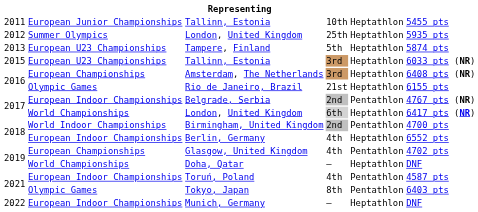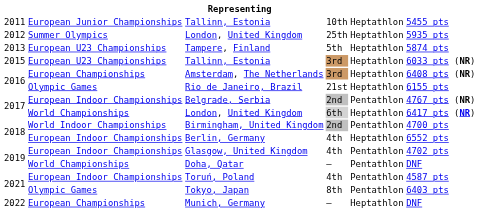 <table>
 <tr>
 <th colspan="6">Representing </th>
 </tr>
 <tr>
 <td>2011</td>
 <td><a href='#'>European Junior Championships</a></td>
 <td><a href='#'>Tallinn, Estonia</a></td>
 <td>10th</td>
 <td>Heptathlon</td>
 <td><a href='#'>5455 pts</a></td>
 </tr>
 <tr>
 <td>2012</td>
 <td><a href='#'>Summer Olympics</a></td>
 <td><a href='#'>London</a>, <a href='#'>United Kingdom</a></td>
 <td>25th</td>
 <td>Heptathlon</td>
 <td><a href='#'>5935 pts</a></td>
 </tr>
 <tr>
 <td>2013</td>
 <td><a href='#'>European U23 Championships</a></td>
 <td><a href='#'>Tampere</a>, <a href='#'>Finland</a></td>
 <td>5th</td>
 <td>Heptathlon</td>
 <td><a href='#'>5874 pts</a></td>
 </tr>
 <tr>
 <td>2015</td>
 <td><a href='#'>European U23 Championships</a></td>
 <td><a href='#'>Tallinn, Estonia</a></td>
 <td bgcolor=cc9966>3rd</td>
 <td>Heptathlon</td>
 <td><a href='#'>6033 pts</a> (<strong>NR</strong>)</td>
 </tr>
 <tr>
 <td rowspan=2>2016</td>
 <td><a href='#'>European Championships</a></td>
 <td><a href='#'>Amsterdam</a>, <a href='#'>The Netherlands</a></td>
 <td bgcolor=cc9966>3rd</td>
 <td>Heptathlon</td>
 <td><a href='#'>6408 pts</a> (<strong>NR</strong>)</td>
 </tr>
 <tr>
 <td><a href='#'>Olympic Games</a></td>
 <td><a href='#'>Rio de Janeiro, Brazil</a></td>
 <td>21st</td>
 <td>Heptathlon</td>
 <td><a href='#'>6155 pts</a></td>
 </tr>
 <tr>
 <td rowspan=2>2017</td>
 <td><a href='#'>European Indoor Championships</a></td>
 <td><a href='#'>Belgrade, Serbia</a></td>
 <td bgcolor=silver>2nd</td>
 <td>Pentathlon</td>
 <td><a href='#'>4767 pts</a> (<strong>NR</strong>)</td>
 </tr>
 <tr>
 <td><a href='#'>World Championships</a></td>
 <td><a href='#'>London</a>, <a href='#'>United Kingdom</a></td>
 <td style="background: lightgrey;">6th</td>
 <td>Heptathlon</td>
 <td><a href='#'>6417 pts</a> (<strong><a href='#'>NR</a></strong>)</td>
 </tr>
 <tr>
 <td rowspan=2>2018</td>
 <td><a href='#'>World Indoor Championships</a></td>
 <td><a href='#'>Birmingham, United Kingdom</a></td>
 <td bgcolor=silver>2nd</td>
 <td>Pentathlon</td>
 <td><a href='#'>4700 pts</a></td>
 </tr>
 <tr>
 <td><a href='#'>European Indoor Championships</a></td>
 <td><a href='#'>Berlin, Germany</a></td>
 <td>4th</td>
 <td>Heptathlon</td>
 <td><a href='#'>6552 pts</a></td>
 </tr>
 <tr>
 <td rowspan=2>2019</td>
-<td><a href='#'>European Championships</a></td>
+<td><a href='#'>European Indoor Championships</a></td>
 <td><a href='#'>Glasgow, United Kingdom</a></td>
 <td>4th</td>
 <td>Pentathlon</td>
 <td><a href='#'>4702 pts</a></td>
 </tr>
 <tr>
 <td><a href='#'>World Championships</a></td>
 <td><a href='#'>Doha, Qatar</a></td>
 <td>–</td>
-<td>Heptathlon</td>
+<td>Pentathlon</td>
 <td><a href='#'>DNF</a></td>
 </tr>
 <tr>
 <td rowspan=2>2021</td>
 <td><a href='#'>European Indoor Championships</a></td>
 <td><a href='#'>Toruń, Poland</a></td>
 <td>4th</td>
 <td>Pentathlon</td>
 <td><a href='#'>4587 pts</a></td>
 </tr>
 <tr>
 <td><a href='#'>Olympic Games</a></td>
 <td><a href='#'>Tokyo, Japan</a></td>
 <td>8th</td>
 <td>Pentathlon</td>
 <td><a href='#'>6403 pts</a></td>
 </tr>
 <tr>
 <td>2022</td>
-<td><a href='#'>European Indoor Championships</a></td>
+<td><a href='#'>European Championships</a></td>
 <td><a href='#'>Munich, Germany</a></td>
 <td>–</td>
 <td>Heptathlon</td>
 <td><a href='#'>DNF</a></td>
 </tr>
 </table>
